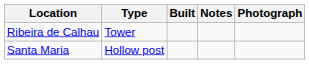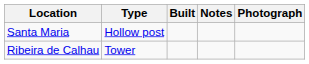 <table class="wikitable">
 <tr>
 <th>Location</th>
 <th>Type</th>
 <th>Built</th>
 <th>Notes</th>
 <th>Photograph</th>
 </tr>
 <tr>
+<td><a href='#'>Santa Maria</a></td>
+<td><a href='#'>Hollow post</a></td>
+<td></td>
+<td></td>
+<td></td>
+</tr>
+<tr>
 <td><a href='#'>Ribeira de Calhau</a></td>
 <td><a href='#'>Tower</a></td>
 <td></td>
 <td></td>
 <td></td>
 </tr>
-<tr>
-<td><a href='#'>Santa Maria</a></td>
-<td><a href='#'>Hollow post</a></td>
-<td></td>
-<td></td>
-<td></td>
-</tr>
 </table>
